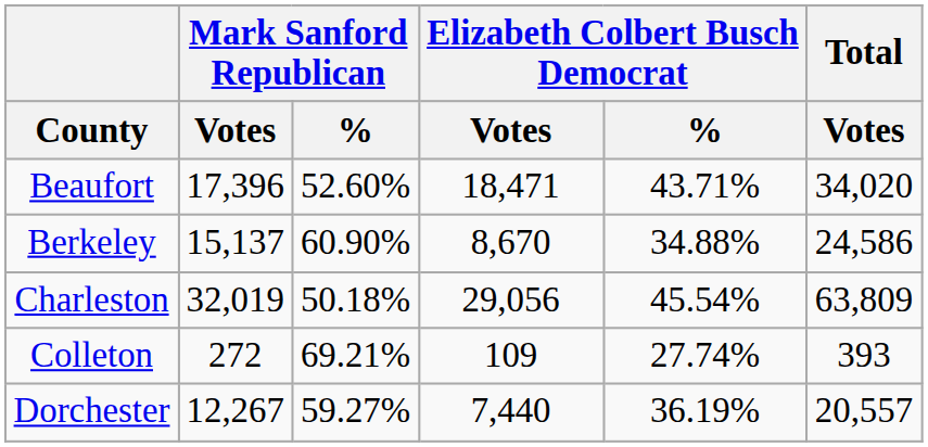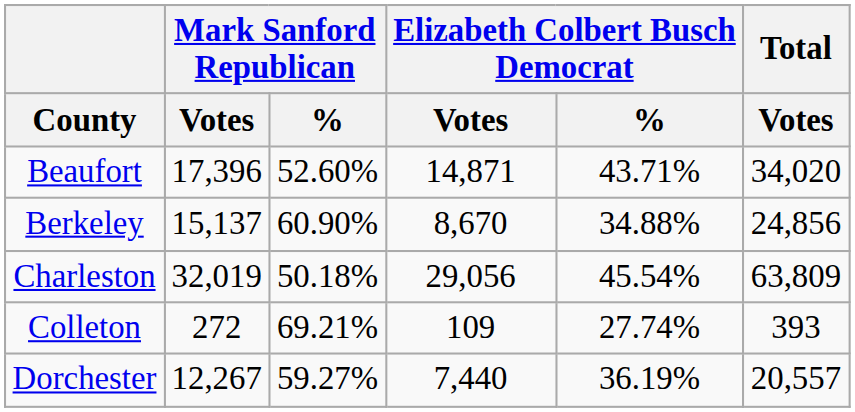 <table class="wikitable sortable" style="text-align:center">
 <tr>
 <th></th>
 <th colspan="2" style="text-align:center;"><a href='#'>Mark Sanford</a><br><a href='#'>Republican</a></th>
 <th colspan="2" style="text-align:center;"><a href='#'>Elizabeth Colbert Busch</a><br><a href='#'>Democrat</a></th>
 <th colspan="2" style="text-align:center;">Total</th>
 </tr>
 <tr>
 <th style="text-align:center;">County</th>
 <th style="text-align:center;" data-sort-type="number">Votes</th>
 <th style="text-align:center;" data-sort-type="number">%</th>
 <th style="text-align:center;" data-sort-type="number">Votes</th>
 <th style="text-align:center;" data-sort-type="number">%</th>
 <th style="text-align:center;" data-sort-type="number">Votes</th>
 </tr>
 <tr>
 <td style="text-align:center;"><a href='#'>Beaufort</a></td>
 <td>17,396</td>
 <td>52.60%</td>
-<td>18,471</td>
+<td>14,871</td>
 <td>43.71%</td>
 <td>34,020</td>
 </tr>
 <tr>
 <td style="text-align:center;"><a href='#'>Berkeley</a></td>
 <td>15,137</td>
 <td>60.90%</td>
 <td>8,670</td>
 <td>34.88%</td>
-<td>24,586</td>
+<td>24,856</td>
 </tr>
 <tr>
 <td style="text-align:center;"><a href='#'>Charleston</a></td>
 <td>32,019</td>
 <td>50.18%</td>
 <td>29,056</td>
 <td>45.54%</td>
 <td>63,809</td>
 </tr>
 <tr>
 <td style="text-align:center;"><a href='#'>Colleton</a></td>
 <td>272</td>
 <td>69.21%</td>
 <td>109</td>
 <td>27.74%</td>
 <td>393</td>
 </tr>
 <tr>
 <td style="text-align:center;"><a href='#'>Dorchester</a></td>
 <td>12,267</td>
 <td>59.27%</td>
 <td>7,440</td>
 <td>36.19%</td>
 <td>20,557</td>
 </tr>
 </table>
